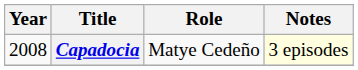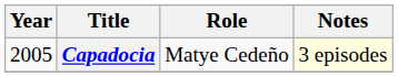 <table class="wikitable plainrowheaders sortable">
 <tr>
 <th scope="col">Year</th>
 <th scope="col">Title</th>
 <th scope="col">Role</th>
 <th scope="col">Notes</th>
 </tr>
 <tr>
-<td>2008</td>
+<td>2005</td>
 <th scope=row><em><a href='#'>Capadocia</a></em></th>
 <td>Matye Cedeño</td>
 <td style="background: lightyellow;">3 episodes</td>
 </tr>
 <tr>
 </tr>
 </table>
